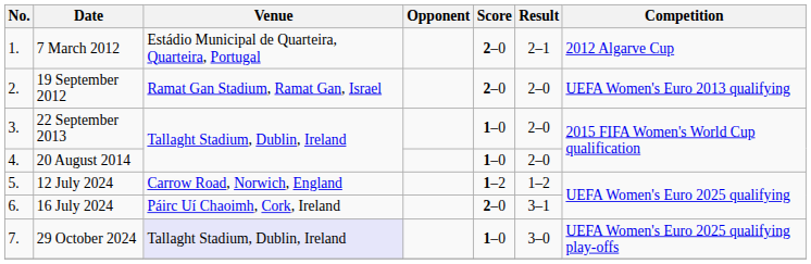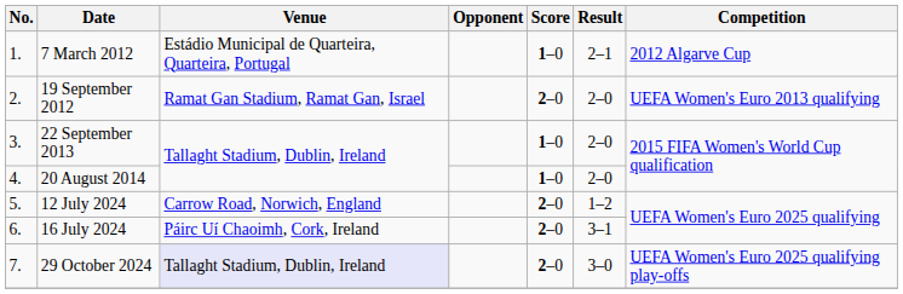 <table class="wikitable">
 <tr>
 <th>No.</th>
 <th>Date</th>
 <th>Venue</th>
 <th>Opponent</th>
 <th>Score</th>
 <th>Result</th>
 <th>Competition</th>
 </tr>
 <tr>
 <td>1.</td>
 <td>7 March 2012</td>
 <td>Estádio Municipal de Quarteira, <a href='#'>Quarteira</a>, <a href='#'>Portugal</a></td>
 <td></td>
-<td align=center><strong>2</strong>–0</td>
+<td align=center><strong>1</strong>–0</td>
 <td align=center>2–1</td>
 <td><a href='#'>2012 Algarve Cup</a></td>
 </tr>
 <tr>
 <td>2.</td>
 <td>19 September 2012</td>
 <td><a href='#'>Ramat Gan Stadium</a>, <a href='#'>Ramat Gan</a>, <a href='#'>Israel</a></td>
 <td></td>
 <td align=center><strong>2</strong>–0</td>
 <td align=center>2–0</td>
 <td><a href='#'>UEFA Women's Euro 2013 qualifying</a></td>
 </tr>
 <tr>
 <td>3.</td>
 <td>22 September 2013</td>
 <td rowspan=2><a href='#'>Tallaght Stadium</a>, <a href='#'>Dublin</a>, <a href='#'>Ireland</a></td>
 <td></td>
 <td align=center><strong>1</strong>–0</td>
 <td align=center>2–0</td>
 <td rowspan=2><a href='#'>2015 FIFA Women's World Cup qualification</a></td>
 </tr>
 <tr>
 <td>4.</td>
 <td>20 August 2014</td>
 <td></td>
 <td align=center><strong>1</strong>–0</td>
 <td align=center>2–0</td>
 </tr>
 <tr>
 <td>5.</td>
 <td>12 July 2024</td>
 <td><a href='#'>Carrow Road</a>, <a href='#'>Norwich</a>, <a href='#'>England</a></td>
 <td></td>
-<td align=center><strong>1</strong>–2</td>
+<td align=center><strong>2</strong>–0</td>
 <td align=center>1–2</td>
 <td rowspan=2><a href='#'>UEFA Women's Euro 2025 qualifying</a></td>
 </tr>
 <tr>
 <td>6.</td>
 <td>16 July 2024</td>
 <td><a href='#'>Páirc Uí Chaoimh</a>, <a href='#'>Cork</a>, Ireland</td>
 <td></td>
 <td align=center><strong>2</strong>–0</td>
 <td align=center>3–1</td>
 </tr>
 <tr>
 <td>7.</td>
 <td>29 October 2024</td>
 <td style="background: lavender;">Tallaght Stadium, Dublin, Ireland</td>
 <td></td>
-<td align=center><strong>1</strong>–0</td>
+<td align=center><strong>2</strong>–0</td>
 <td align=center>3–0</td>
 <td><a href='#'>UEFA Women's Euro 2025 qualifying play-offs</a></td>
 </tr>
 <tr>
 </tr>
 </table>
